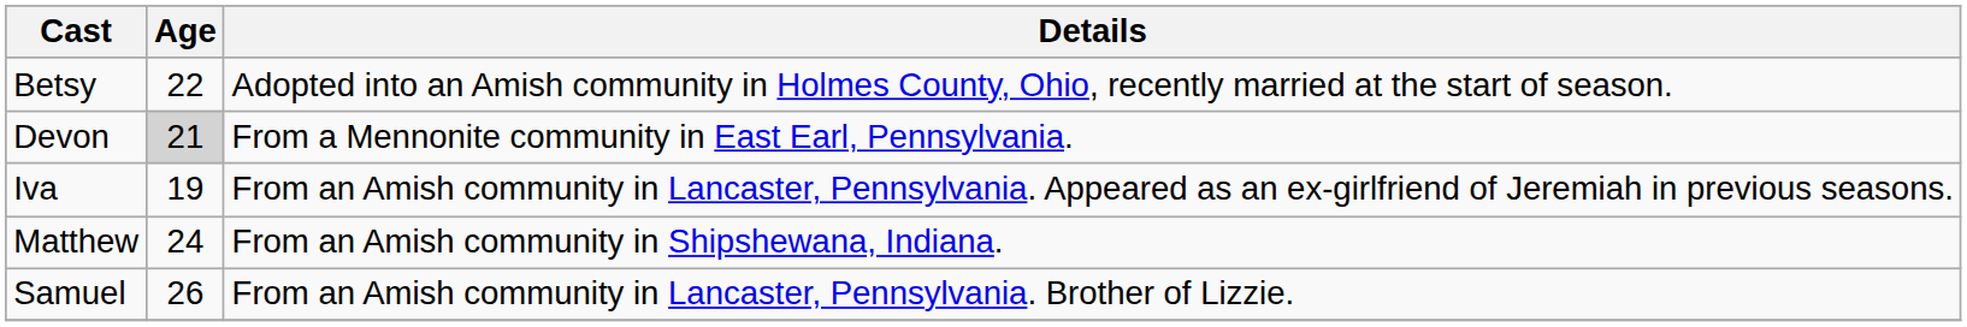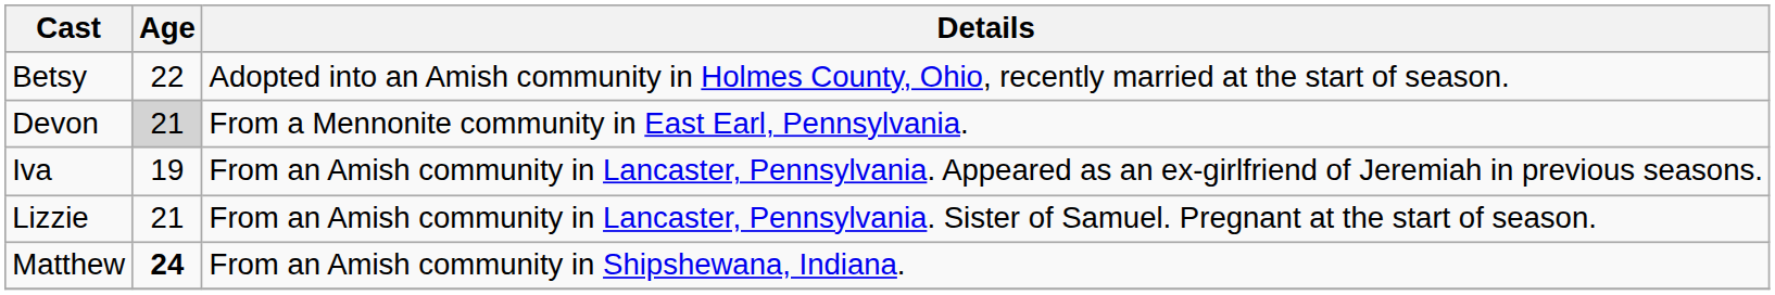 <table class="wikitable">
 <tr>
 <th>Cast</th>
 <th>Age</th>
 <th>Details</th>
 </tr>
 <tr>
 <td>Betsy</td>
 <td style="text-align:center;">22</td>
 <td>Adopted into an Amish community in <a href='#'>Holmes County, Ohio</a>, recently married at the start of season.</td>
 </tr>
 <tr>
 <td>Devon</td>
 <td style="background: lightgrey; text-align:center;">21</td>
 <td>From a Mennonite community in <a href='#'>East Earl, Pennsylvania</a>.</td>
 </tr>
 <tr>
 <td>Iva</td>
 <td style="text-align:center;">19</td>
 <td>From an Amish community in <a href='#'>Lancaster, Pennsylvania</a>. Appeared as an ex-girlfriend of Jeremiah in previous seasons.</td>
 </tr>
 <tr>
-<td>Matthew</td>
-<td style="text-align:center;">24</td>
-<td>From an Amish community in <a href='#'>Shipshewana, Indiana</a>.</td>
+<td>Lizzie</td>
+<td style="text-align:center;">21</td>
+<td>From an Amish community in <a href='#'>Lancaster, Pennsylvania</a>. Sister of Samuel. Pregnant at the start of season.</td>
 </tr>
 <tr>
-<td>Samuel</td>
-<td style="text-align:center;">26</td>
-<td>From an Amish community in <a href='#'>Lancaster, Pennsylvania</a>. Brother of Lizzie.</td>
+<td>Matthew</td>
+<td style="text-align:center;"><strong>24</strong></td>
+<td>From an Amish community in <a href='#'>Shipshewana, Indiana</a>.</td>
 </tr>
 <tr>
 </tr>
 </table>
